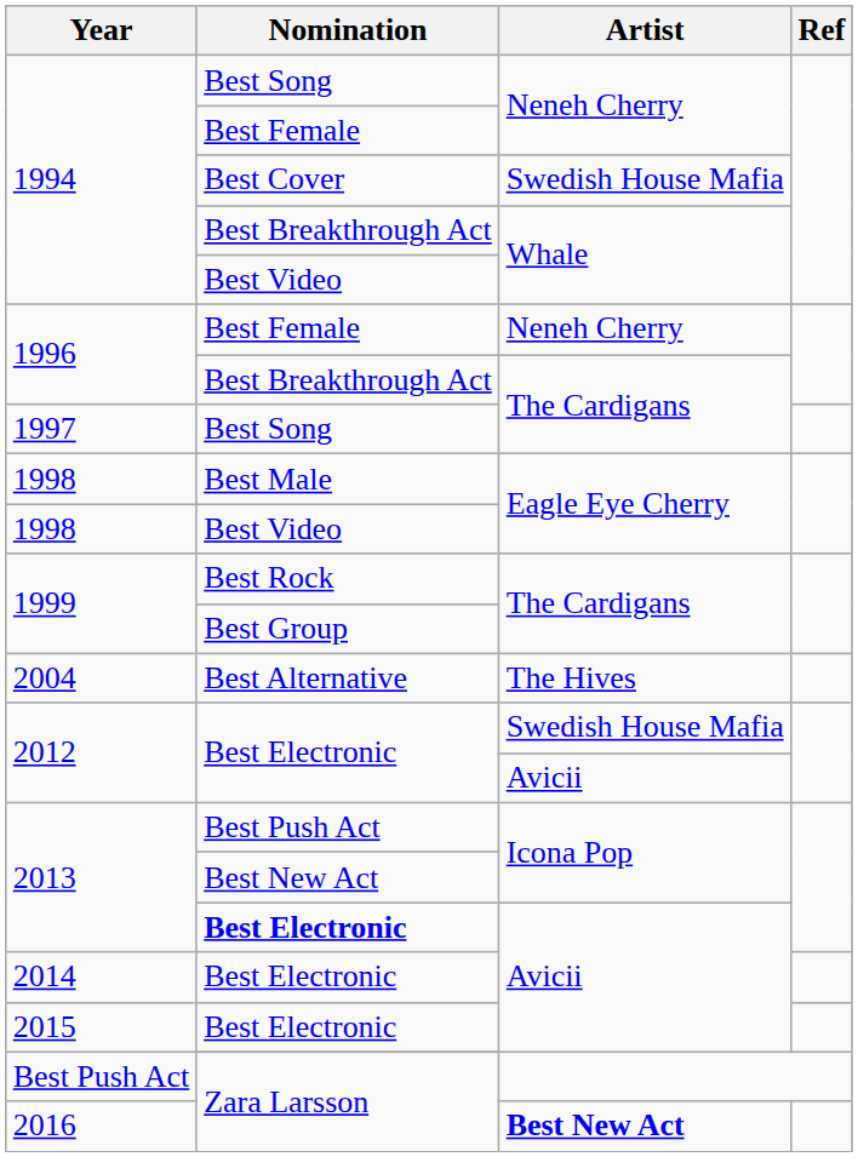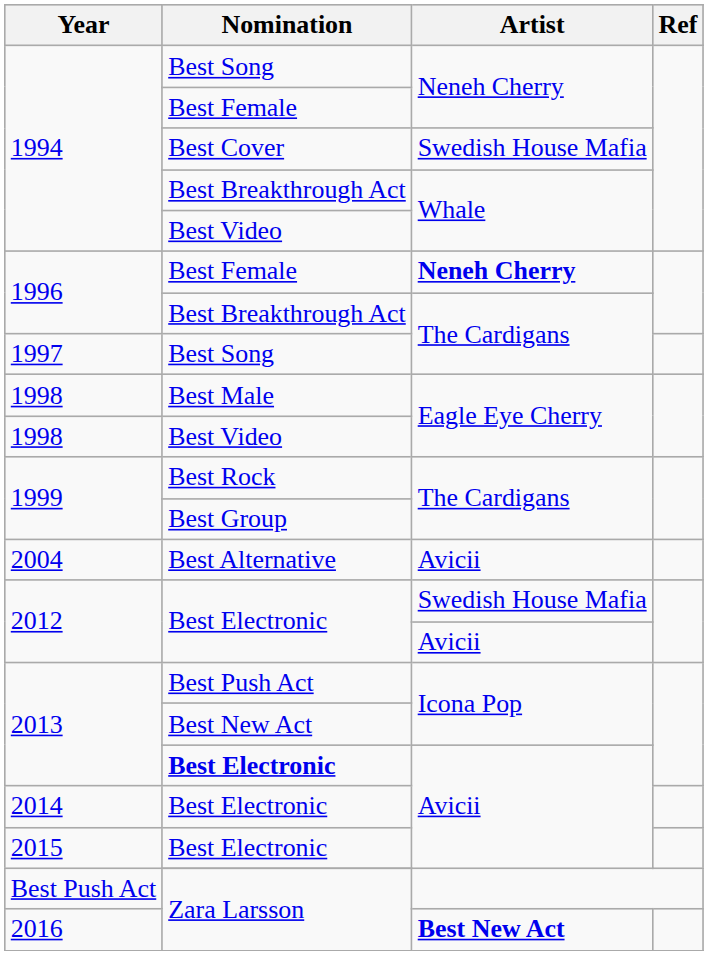 <table class="wikitable">
 <tr>
 <th>Year</th>
 <th>Nomination</th>
 <th>Artist</th>
 <th>Ref</th>
 </tr>
 <tr>
 <td rowspan=5><a href='#'>1994</a></td>
 <td><a href='#'>Best Song</a></td>
 <td rowspan=2><a href='#'>Neneh Cherry</a></td>
 <td rowspan=5></td>
 </tr>
 <tr>
 <td><a href='#'>Best Female</a></td>
 </tr>
 <tr>
 <td><a href='#'>Best Cover</a></td>
 <td><a href='#'>Swedish House Mafia</a></td>
 </tr>
 <tr>
 <td><a href='#'>Best Breakthrough Act</a></td>
 <td rowspan=2><a href='#'>Whale</a></td>
 </tr>
 <tr>
 <td><a href='#'>Best Video</a></td>
 </tr>
 <tr>
 <td rowspan=2><a href='#'>1996</a></td>
 <td><a href='#'>Best Female</a></td>
-<td><a href='#'>Neneh Cherry</a></td>
+<td><strong><a href='#'>Neneh Cherry</a></strong></td>
 <td rowspan=2></td>
 </tr>
 <tr>
 <td><a href='#'>Best Breakthrough Act</a></td>
 <td rowspan=2><a href='#'>The Cardigans</a></td>
 </tr>
 <tr>
 <td><a href='#'>1997</a></td>
 <td><a href='#'>Best Song</a></td>
 <td rowspan=1></td>
 </tr>
 <tr>
 <td><a href='#'>1998</a></td>
 <td><a href='#'>Best Male</a></td>
 <td rowspan=2><a href='#'>Eagle Eye Cherry</a></td>
 <td rowspan=2></td>
 </tr>
 <tr>
 <td><a href='#'>1998</a></td>
 <td><a href='#'>Best Video</a></td>
 </tr>
 <tr>
 <td rowspan=2><a href='#'>1999</a></td>
 <td><a href='#'>Best Rock</a></td>
 <td rowspan=2><a href='#'>The Cardigans</a></td>
 <td rowspan=2></td>
 </tr>
 <tr>
 <td><a href='#'>Best Group</a></td>
 </tr>
 <tr>
 <td><a href='#'>2004</a></td>
 <td><a href='#'>Best Alternative</a></td>
-<td><a href='#'>The Hives</a></td>
+<td><a href='#'>Avicii</a></td>
 <td rowspan=1></td>
 </tr>
 <tr>
 <td rowspan=2><a href='#'>2012</a></td>
 <td rowspan=2><a href='#'>Best Electronic</a></td>
 <td><a href='#'>Swedish House Mafia</a></td>
 <td rowspan=2></td>
 </tr>
 <tr>
 <td><a href='#'>Avicii</a></td>
 </tr>
 <tr>
 <td rowspan=3><a href='#'>2013</a></td>
 <td><a href='#'>Best Push Act</a></td>
 <td rowspan=2><a href='#'>Icona Pop</a></td>
 <td rowspan=3></td>
 </tr>
 <tr>
 <td><a href='#'>Best New Act</a></td>
 </tr>
 <tr>
 <td><strong><a href='#'>Best Electronic</a></strong></td>
 <td rowspan=3><a href='#'>Avicii</a></td>
 </tr>
 <tr>
 <td><a href='#'>2014</a></td>
 <td><a href='#'>Best Electronic</a></td>
 <td rowspan=1></td>
 </tr>
 <tr>
 <td rowspan=2><a href='#'>2015</a></td>
 <td><a href='#'>Best Electronic</a></td>
 <td rowspan=2></td>
 </tr>
 <tr>
 </tr>
 <tr>
 <td><a href='#'>Best Push Act</a></td>
 <td rowspan=2><a href='#'>Zara Larsson</a></td>
 </tr>
 <tr>
 <td><a href='#'>2016</a></td>
 <td><strong><a href='#'>Best New Act</a></strong></td>
 <td rowspan=1></td>
 </tr>
 <tr>
 </tr>
 </table>
